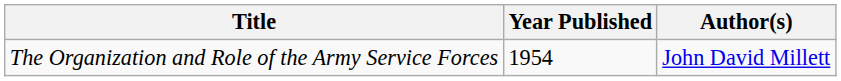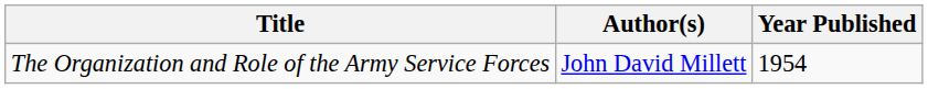 <table class="wikitable sortable" border="1">
 <tr>
 <th>Title</th>
+<th>Author(s)</th>
 <th>Year Published</th>
-<th>Author(s)</th>
 </tr>
 <tr>
 <td><em>The Organization and Role of the Army Service Forces</em></td>
+<td><a href='#'>John David Millett</a></td>
 <td>1954</td>
-<td><a href='#'>John David Millett</a></td>
 </tr>
 </table>
